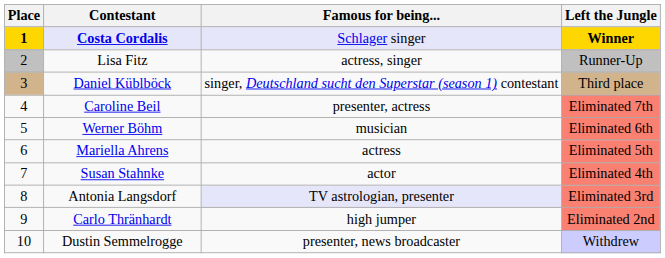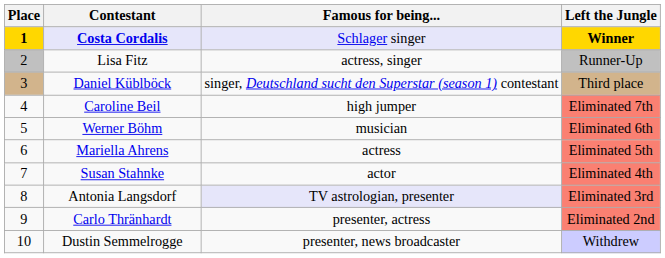 <table class="wikitable zebra" center" style="text-align:center">
 <tr>
 <th>Place</th>
 <th width="170">Contestant</th>
 <th>Famous for being...</th>
 <th>Left the Jungle</th>
 </tr>
 <tr bgcolor="lavender">
 <td style="background:gold; text-align:center;"><strong>1</strong></td>
 <td><strong><a href='#'>Costa Cordalis</a></strong></td>
 <td><a href='#'>Schlager</a> singer</td>
 <td style="background:gold; text-align:center;"><strong>Winner</strong></td>
 </tr>
 <tr>
 <td style="background:silver; text-align:center;">2</td>
 <td>Lisa Fitz</td>
 <td>actress, singer</td>
 <td style="background:silver; text-align:center;">Runner-Up</td>
 </tr>
 <tr>
 <td style="background:tan; text-align:center;">3</td>
 <td><a href='#'>Daniel Küblböck</a></td>
 <td>singer, <em><a href='#'>Deutschland sucht den Superstar (season 1)</a></em> contestant</td>
 <td style="background:tan; text-align:center;">Third place</td>
 </tr>
 <tr>
 <td>4</td>
 <td><a href='#'>Caroline Beil</a></td>
-<td>presenter, actress</td>
+<td>high jumper</td>
 <td style="background:salmon; text-align:center;">Eliminated 7th</td>
 </tr>
 <tr>
 <td>5</td>
 <td><a href='#'>Werner Böhm</a></td>
 <td>musician</td>
 <td style="background:salmon; text-align:center;">Eliminated 6th</td>
 </tr>
 <tr>
 <td>6</td>
 <td><a href='#'>Mariella Ahrens</a></td>
 <td>actress</td>
 <td style="background:salmon; text-align:center;">Eliminated 5th</td>
 </tr>
 <tr>
 <td>7</td>
 <td><a href='#'>Susan Stahnke</a></td>
 <td>actor</td>
 <td style="background:salmon; text-align:center;">Eliminated 4th</td>
 </tr>
 <tr>
 <td>8</td>
 <td>Antonia Langsdorf</td>
 <td style="background: lavender;">TV astrologian, presenter</td>
 <td style="background:salmon; text-align:center;">Eliminated 3rd</td>
 </tr>
 <tr>
 <td>9</td>
 <td><a href='#'>Carlo Thränhardt</a></td>
-<td>high jumper</td>
+<td>presenter, actress</td>
 <td style="background:salmon; text-align:center;">Eliminated 2nd</td>
 </tr>
 <tr>
 <td>10</td>
 <td>Dustin Semmelrogge</td>
 <td>presenter, news broadcaster</td>
 <td style="background:#ccf; text-align:center;">Withdrew</td>
 </tr>
 </table>
